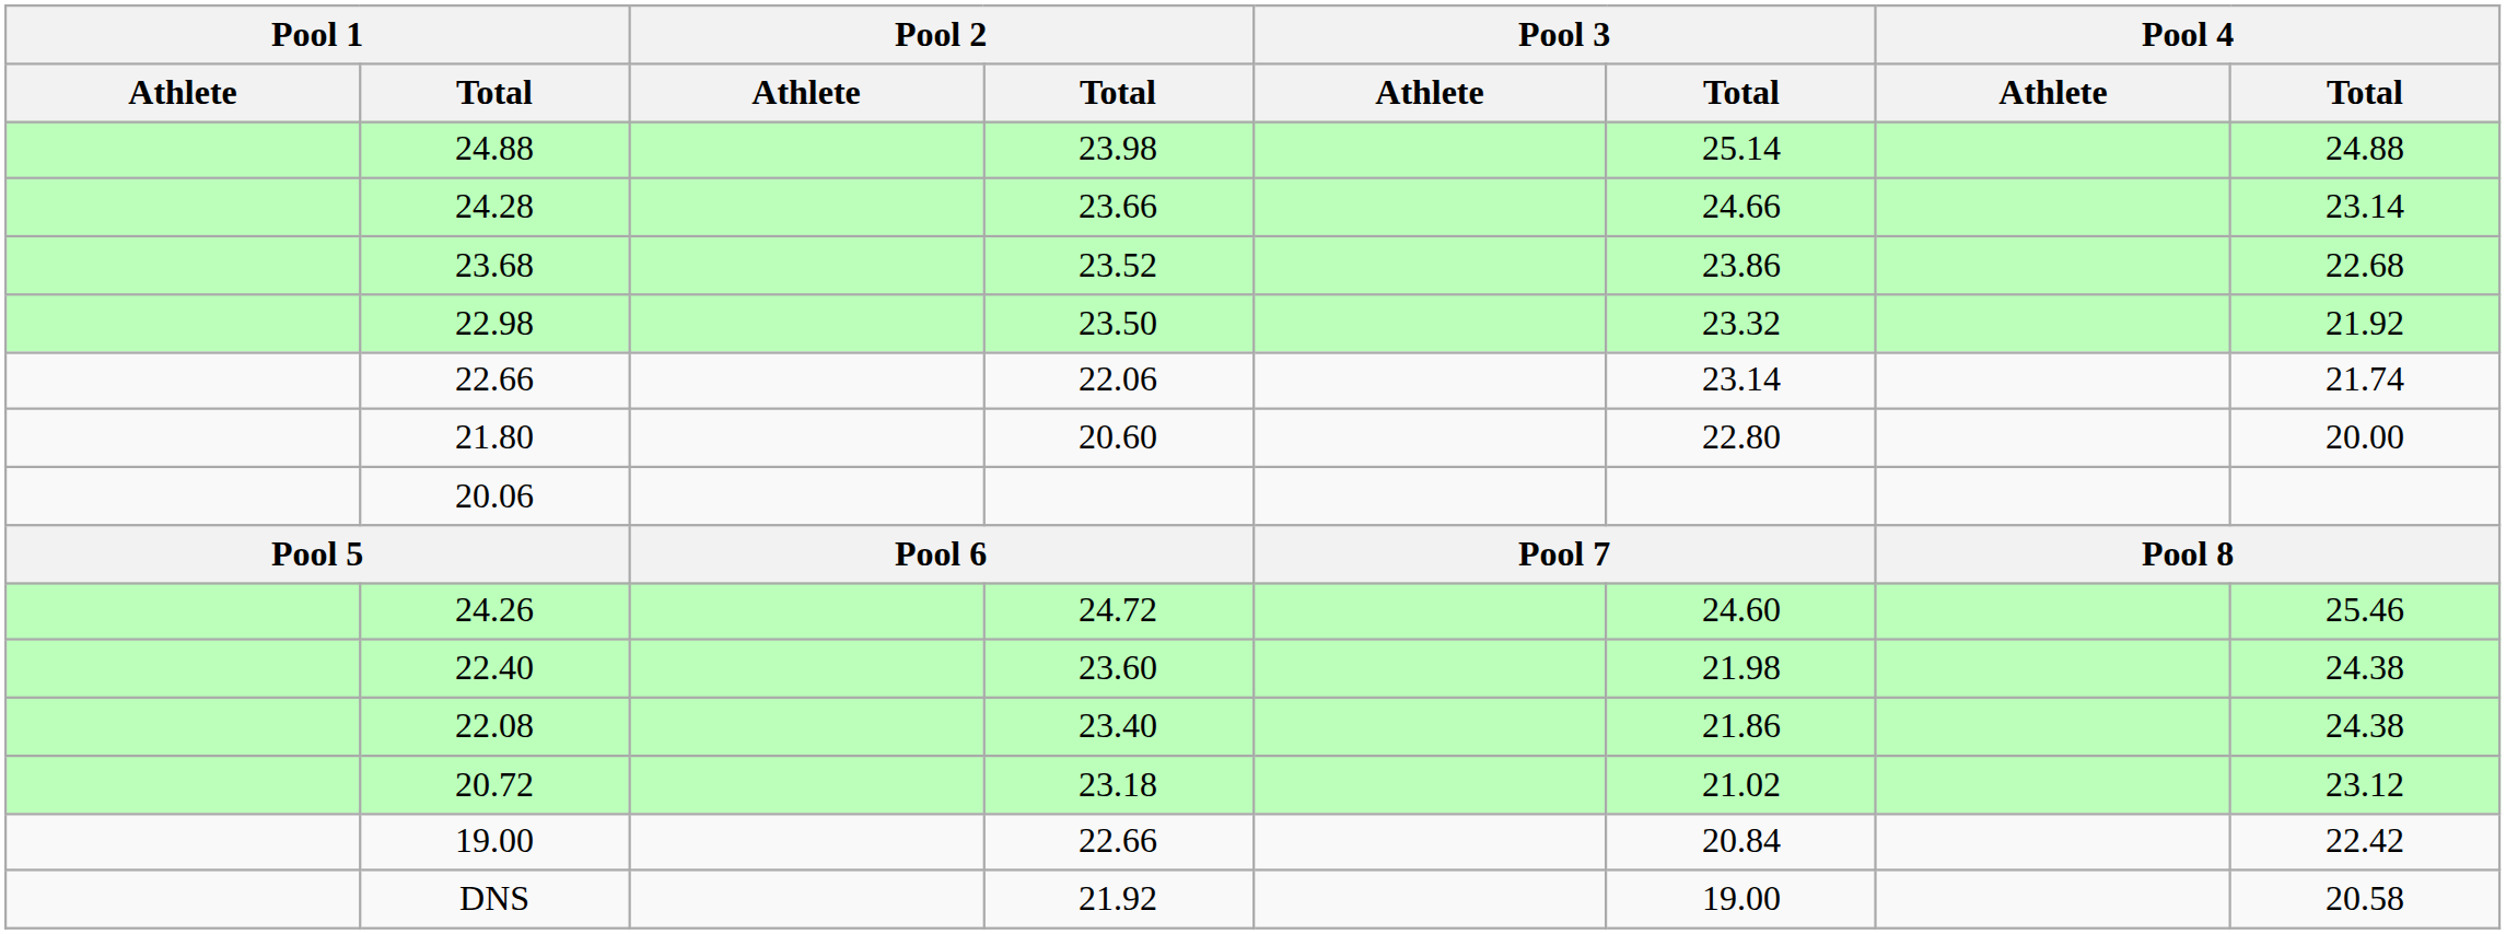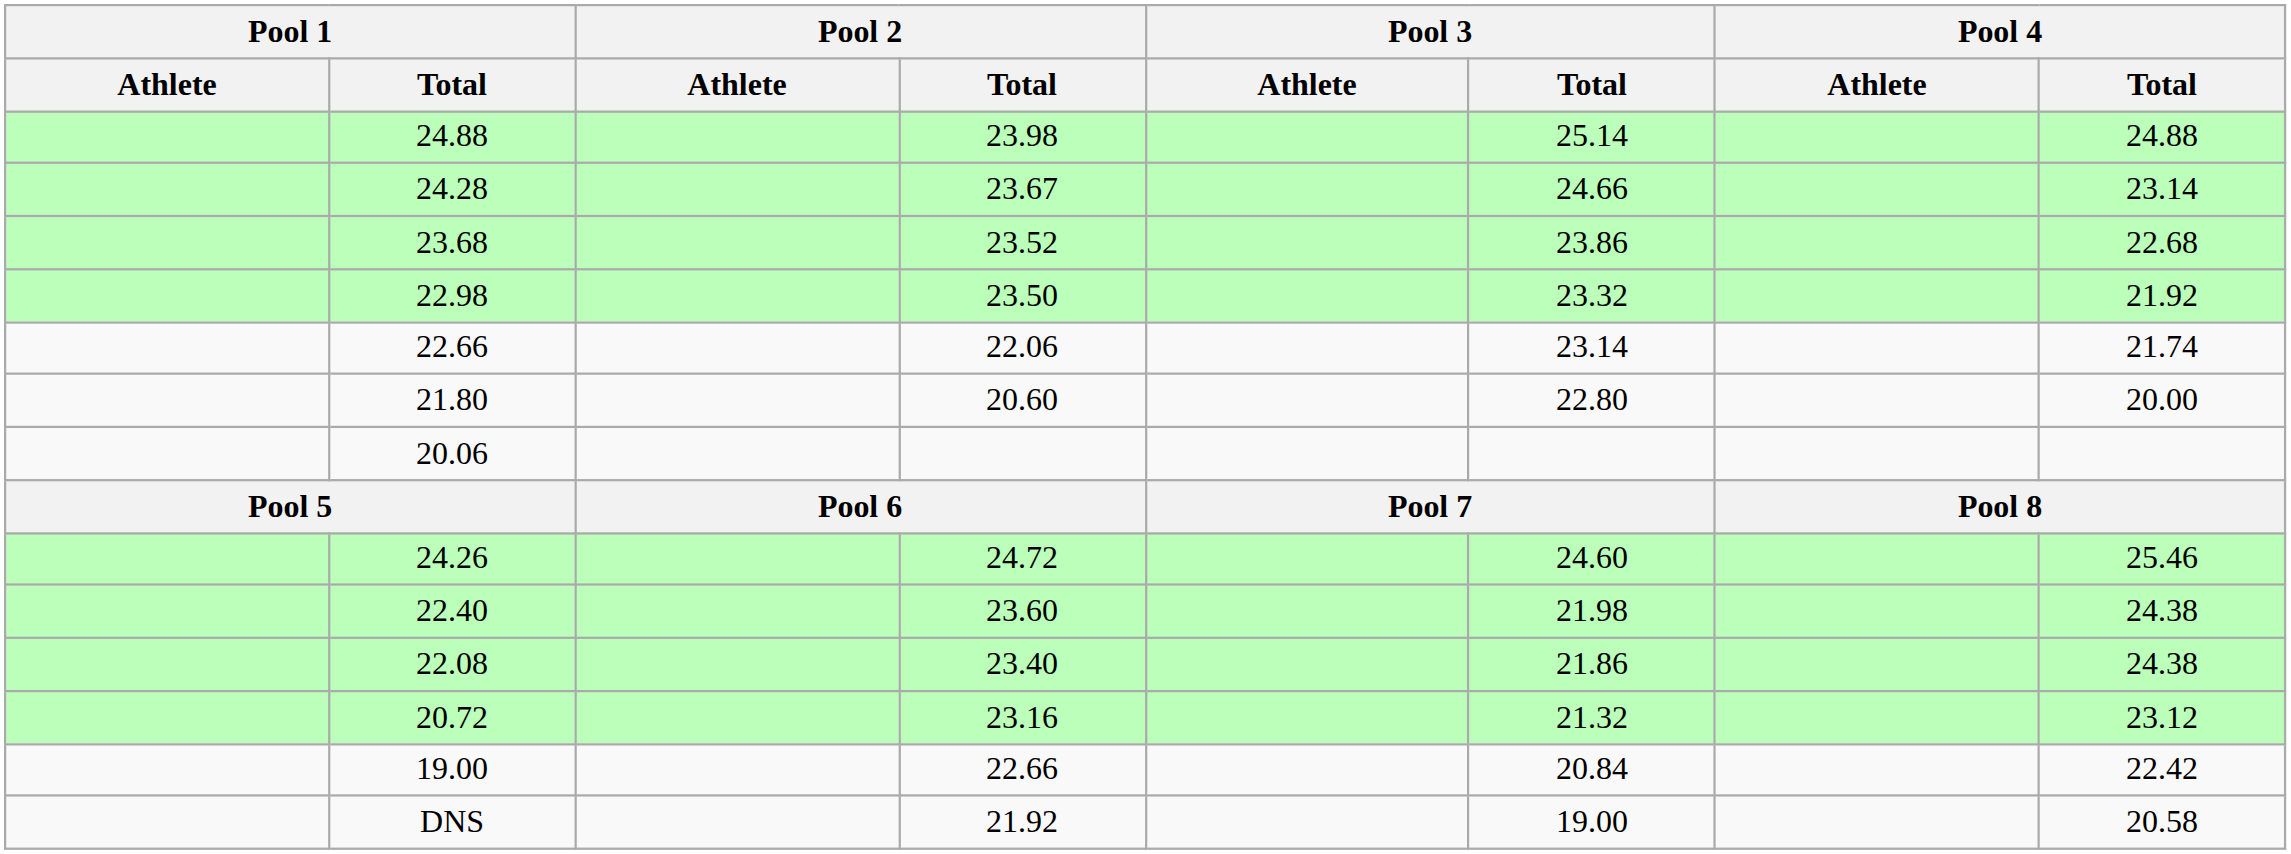 <table class="wikitable" style="font-size:90%; text-align:center;">
 <tr>
 <th colspan=2 width=250>Pool 1</th>
 <th colspan=2 width=250>Pool 2</th>
 <th colspan=2 width=250>Pool 3</th>
 <th colspan=2 width=250>Pool 4</th>
 </tr>
 <tr>
 <th>Athlete</th>
 <th>Total</th>
 <th>Athlete</th>
 <th>Total</th>
 <th>Athlete</th>
 <th>Total</th>
 <th>Athlete</th>
 <th>Total</th>
 </tr>
 <tr bgcolor=bbffbb>
 <td align=left></td>
 <td>24.88</td>
 <td align=left></td>
 <td>23.98</td>
 <td align=left></td>
 <td>25.14</td>
 <td align=left></td>
 <td>24.88</td>
 </tr>
 <tr bgcolor=bbffbb>
 <td align=left></td>
 <td>24.28</td>
 <td align=left></td>
-<td>23.66</td>
+<td>23.67</td>
 <td align=left></td>
 <td>24.66</td>
 <td align=left></td>
 <td>23.14</td>
 </tr>
 <tr bgcolor=bbffbb>
 <td align=left></td>
 <td>23.68</td>
 <td align=left></td>
 <td>23.52</td>
 <td align=left></td>
 <td>23.86</td>
 <td align=left></td>
 <td>22.68</td>
 </tr>
 <tr bgcolor=bbffbb>
 <td align=left></td>
 <td>22.98</td>
 <td align=left></td>
 <td>23.50</td>
 <td align=left></td>
 <td>23.32</td>
 <td align=left></td>
 <td>21.92</td>
 </tr>
 <tr>
 <td align=left></td>
 <td>22.66</td>
 <td align=left></td>
 <td>22.06</td>
 <td align=left></td>
 <td>23.14</td>
 <td align=left></td>
 <td>21.74</td>
 </tr>
 <tr>
 <td align=left></td>
 <td>21.80</td>
 <td align=left></td>
 <td>20.60</td>
 <td align=left></td>
 <td>22.80</td>
 <td align=left></td>
 <td>20.00</td>
 </tr>
 <tr>
 <td align=left></td>
 <td>20.06</td>
 <td></td>
 <td></td>
 <td></td>
 <td></td>
 <td></td>
 <td></td>
 </tr>
 <tr>
 <th colspan=2 align=left>Pool 5</th>
 <th colspan=2 align=left>Pool 6</th>
 <th colspan=2 align=left>Pool 7</th>
 <th colspan=2 align=left>Pool 8</th>
 </tr>
 <tr bgcolor=bbffbb>
 <td align=left></td>
 <td>24.26</td>
 <td align=left></td>
 <td>24.72</td>
 <td align=left></td>
 <td>24.60</td>
 <td align=left></td>
 <td>25.46</td>
 </tr>
 <tr bgcolor=bbffbb>
 <td align=left></td>
 <td>22.40</td>
 <td align=left></td>
 <td>23.60</td>
 <td align=left></td>
 <td>21.98</td>
 <td align=left></td>
 <td>24.38</td>
 </tr>
 <tr bgcolor=bbffbb>
 <td align=left></td>
 <td>22.08</td>
 <td align=left></td>
 <td>23.40</td>
 <td align=left></td>
 <td>21.86</td>
 <td align=left></td>
 <td>24.38</td>
 </tr>
 <tr bgcolor=bbffbb>
 <td align=left></td>
 <td>20.72</td>
 <td align=left></td>
-<td>23.18</td>
+<td>23.16</td>
 <td align=left></td>
-<td>21.02</td>
+<td>21.32</td>
 <td align=left></td>
 <td>23.12</td>
 </tr>
 <tr>
 <td align=left></td>
 <td>19.00</td>
 <td align=left></td>
 <td>22.66</td>
 <td align=left></td>
 <td>20.84</td>
 <td align=left></td>
 <td>22.42</td>
 </tr>
 <tr>
 <td align=left></td>
 <td>DNS</td>
 <td align=left></td>
 <td>21.92</td>
 <td align=left></td>
 <td>19.00</td>
 <td align=left></td>
 <td>20.58</td>
 </tr>
 </table>
